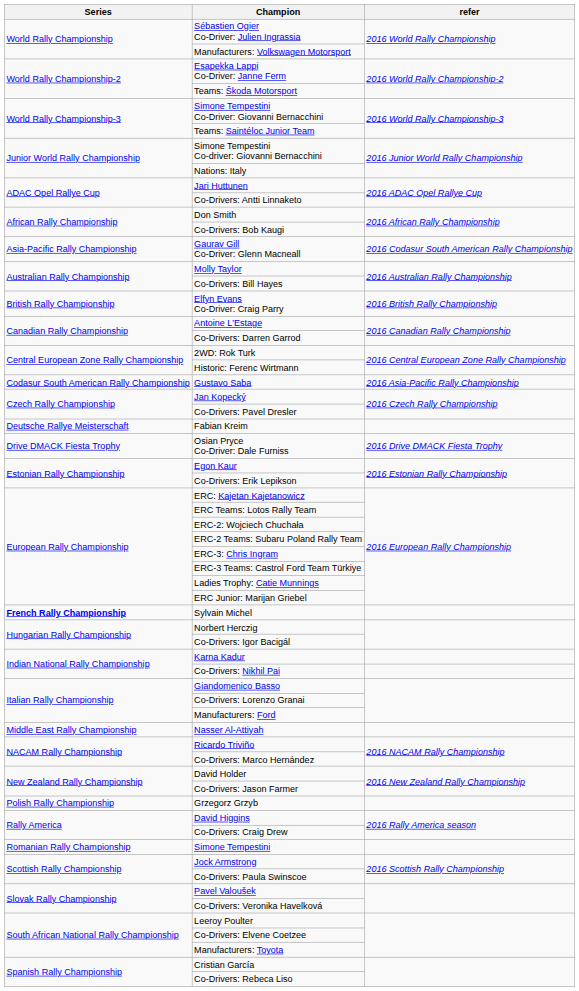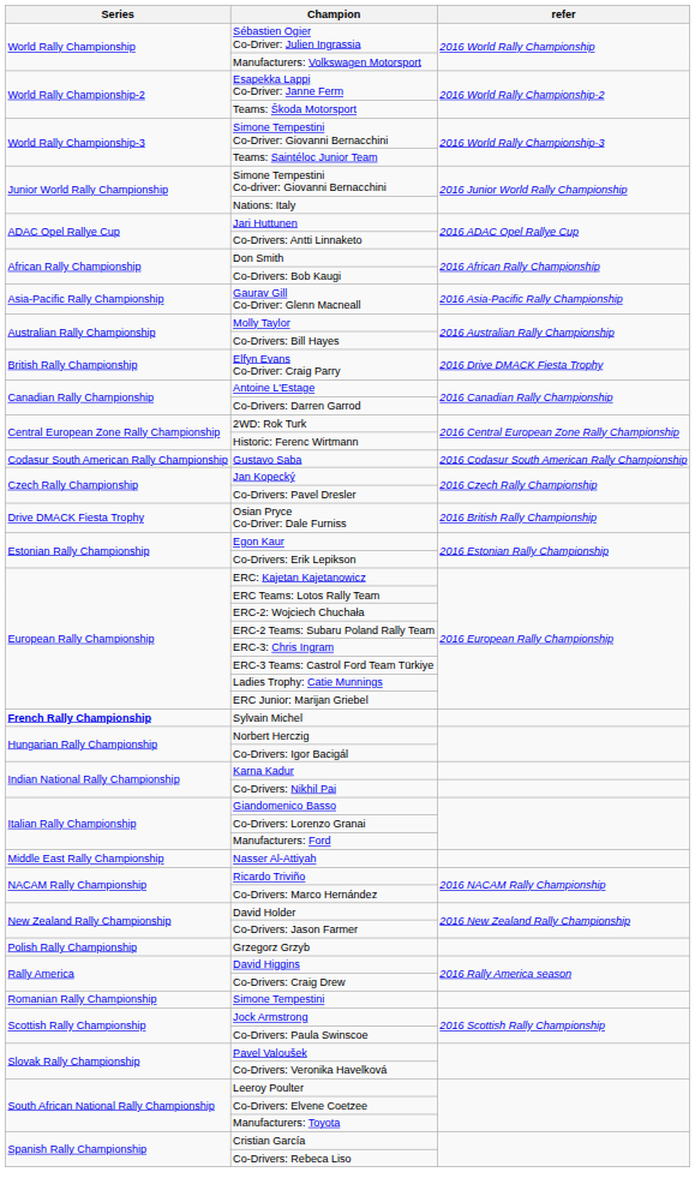 <table class="wikitable" style="font-size:87%">
 <tr>
 <th>Series</th>
 <th>Champion</th>
 <th>refer</th>
 </tr>
 <tr>
 <td rowspan="2"><a href='#'>World Rally Championship</a></td>
 <td> <a href='#'>Sébastien Ogier</a><br>Co-Driver:  <a href='#'>Julien Ingrassia</a></td>
 <td rowspan="2"><em><a href='#'>2016 World Rally Championship</a></em></td>
 </tr>
 <tr>
 <td>Manufacturers:  <a href='#'>Volkswagen Motorsport</a></td>
 </tr>
 <tr>
 <td rowspan="2"><a href='#'>World Rally Championship-2</a></td>
 <td> <a href='#'>Esapekka Lappi</a><br>Co-Driver:  <a href='#'>Janne Ferm</a></td>
 <td rowspan="2"><em><a href='#'>2016 World Rally Championship-2</a></em></td>
 </tr>
 <tr>
 <td>Teams:  <a href='#'>Škoda Motorsport</a></td>
 </tr>
 <tr>
 <td rowspan="2"><a href='#'>World Rally Championship-3</a></td>
 <td> <a href='#'>Simone Tempestini</a><br>Co-Driver:  Giovanni Bernacchini</td>
 <td rowspan="2"><em><a href='#'>2016 World Rally Championship-3</a></em></td>
 </tr>
 <tr>
 <td>Teams:  <a href='#'>Saintéloc Junior Team</a></td>
 </tr>
 <tr>
 <td rowspan="2"><a href='#'>Junior World Rally Championship</a></td>
 <td> Simone Tempestini<br>Co-driver:  Giovanni Bernacchini</td>
 <td rowspan="2"><em><a href='#'>2016 Junior World Rally Championship</a></em></td>
 </tr>
 <tr>
 <td>Nations:  Italy</td>
 </tr>
 <tr>
 <td rowspan=2><a href='#'>ADAC Opel Rallye Cup</a></td>
 <td> <a href='#'>Jari Huttunen</a></td>
 <td rowspan=2><em><a href='#'>2016 ADAC Opel Rallye Cup</a></em></td>
 </tr>
 <tr>
 <td>Co-Drivers:  Antti Linnaketo</td>
 </tr>
 <tr>
 <td rowspan=2><a href='#'>African Rally Championship</a></td>
 <td> Don Smith</td>
 <td rowspan=2><em><a href='#'>2016 African Rally Championship</a></em></td>
 </tr>
 <tr>
 <td>Co-Drivers:  Bob Kaugi</td>
 </tr>
 <tr>
 <td><a href='#'>Asia-Pacific Rally Championship</a></td>
 <td> <a href='#'>Gaurav Gill</a><br>Co-Driver:  Glenn Macneall</td>
-<td><em><a href='#'>2016 Codasur South American Rally Championship</a></em></td>
+<td><em><a href='#'>2016 Asia-Pacific Rally Championship</a></em></td>
 </tr>
 <tr>
 <td rowspan=2><a href='#'>Australian Rally Championship</a></td>
 <td> <a href='#'>Molly Taylor</a></td>
 <td rowspan=2><em><a href='#'>2016 Australian Rally Championship</a></em></td>
 </tr>
 <tr>
 <td>Co-Drivers:  Bill Hayes</td>
 </tr>
 <tr>
 <td><a href='#'>British Rally Championship</a></td>
 <td> <a href='#'>Elfyn Evans</a><br>Co-Driver:  Craig Parry</td>
-<td><em><a href='#'>2016 British Rally Championship</a></em></td>
+<td><em><a href='#'>2016 Drive DMACK Fiesta Trophy</a></em></td>
 </tr>
 <tr>
 <td rowspan=2><a href='#'>Canadian Rally Championship</a></td>
 <td> <a href='#'>Antoine L'Estage</a></td>
 <td rowspan=2><em><a href='#'>2016 Canadian Rally Championship</a></em></td>
 </tr>
 <tr>
 <td>Co-Drivers:  Darren Garrod</td>
 </tr>
 <tr>
 <td rowspan=2><a href='#'>Central European Zone Rally Championship</a></td>
 <td>2WD:  Rok Turk</td>
 <td rowspan=2><em><a href='#'>2016 Central European Zone Rally Championship</a></em></td>
 </tr>
 <tr>
 <td>Historic:  Ferenc Wirtmann</td>
 </tr>
 <tr>
 <td><a href='#'>Codasur South American Rally Championship</a></td>
 <td> <a href='#'>Gustavo Saba</a></td>
-<td><em><a href='#'>2016 Asia-Pacific Rally Championship</a></em></td>
+<td><em><a href='#'>2016 Codasur South American Rally Championship</a></em></td>
 </tr>
 <tr>
 <td rowspan=2><a href='#'>Czech Rally Championship</a></td>
 <td> <a href='#'>Jan Kopecký</a></td>
 <td rowspan=2><em><a href='#'>2016 Czech Rally Championship</a></em></td>
 </tr>
 <tr>
 <td>Co-Drivers:  Pavel Dresler</td>
 </tr>
 <tr>
-<td><a href='#'>Deutsche Rallye Meisterschaft</a></td>
-<td> Fabian Kreim</td>
-<td></td>
-</tr>
-<tr>
 <td><a href='#'>Drive DMACK Fiesta Trophy</a></td>
 <td> Osian Pryce<br>Co-Driver:  Dale Furniss</td>
-<td><em><a href='#'>2016 Drive DMACK Fiesta Trophy</a></em></td>
+<td><em><a href='#'>2016 British Rally Championship</a></em></td>
 </tr>
 <tr>
 <td rowspan=2><a href='#'>Estonian Rally Championship</a></td>
 <td> <a href='#'>Egon Kaur</a></td>
 <td rowspan=2><em><a href='#'>2016 Estonian Rally Championship</a></em></td>
 </tr>
 <tr>
 <td>Co-Drivers:  Erik Lepikson</td>
 </tr>
 <tr>
 <td rowspan=8><a href='#'>European Rally Championship</a></td>
 <td>ERC:  <a href='#'>Kajetan Kajetanowicz</a></td>
 <td rowspan=8><em><a href='#'>2016 European Rally Championship</a></em></td>
 </tr>
 <tr>
 <td>ERC Teams:  Lotos Rally Team</td>
 </tr>
 <tr>
 <td>ERC-2:  Wojciech Chuchała</td>
 </tr>
 <tr>
 <td>ERC-2 Teams:  Subaru Poland Rally Team</td>
 </tr>
 <tr>
 <td>ERC-3:  <a href='#'>Chris Ingram</a></td>
 </tr>
 <tr>
 <td>ERC-3 Teams:  Castrol Ford Team Türkiye</td>
 </tr>
 <tr>
 <td>Ladies Trophy:  <a href='#'>Catie Munnings</a></td>
 </tr>
 <tr>
 <td>ERC Junior:  Marijan Griebel</td>
 </tr>
 <tr>
 <td><strong><a href='#'>French Rally Championship</a></strong></td>
 <td> Sylvain Michel</td>
 <td></td>
 </tr>
 <tr>
 <td rowspan=2><a href='#'>Hungarian Rally Championship</a></td>
 <td> Norbert Herczig</td>
 <td rowspan=2></td>
 </tr>
 <tr>
 <td>Co-Drivers:  Igor Bacigál</td>
 </tr>
 <tr>
 <td rowspan=2><a href='#'>Indian National Rally Championship</a></td>
 <td> <a href='#'>Karna Kadur</a></td>
 <td></td>
 </tr>
 <tr>
 <td>Co-Drivers:  <a href='#'>Nikhil Pai</a></td>
 </tr>
 <tr>
 <td rowspan=3><a href='#'>Italian Rally Championship</a></td>
 <td> <a href='#'>Giandomenico Basso</a></td>
 <td rowspan=3></td>
 </tr>
 <tr>
 <td>Co-Drivers:  Lorenzo Granai</td>
 </tr>
 <tr>
 <td>Manufacturers:  <a href='#'>Ford</a></td>
 </tr>
 <tr>
 <td><a href='#'>Middle East Rally Championship</a></td>
 <td> <a href='#'>Nasser Al-Attiyah</a></td>
 <td></td>
 </tr>
 <tr>
 <td rowspan=2><a href='#'>NACAM Rally Championship</a></td>
 <td> <a href='#'>Ricardo Triviño</a></td>
 <td rowspan=2><em><a href='#'>2016 NACAM Rally Championship</a></em></td>
 </tr>
 <tr>
 <td>Co-Drivers:  Marco Hernández</td>
 </tr>
 <tr>
 <td rowspan=2><a href='#'>New Zealand Rally Championship</a></td>
 <td> David Holder</td>
 <td rowspan=2><em><a href='#'>2016 New Zealand Rally Championship</a></em></td>
 </tr>
 <tr>
 <td>Co-Drivers:  Jason Farmer</td>
 </tr>
 <tr>
 <td><a href='#'>Polish Rally Championship</a></td>
 <td> Grzegorz Grzyb</td>
 <td></td>
 </tr>
 <tr>
 <td rowspan=2><a href='#'>Rally America</a></td>
 <td> <a href='#'>David Higgins</a></td>
 <td rowspan=2><em><a href='#'>2016 Rally America season</a></em></td>
 </tr>
 <tr>
 <td>Co-Drivers:  Craig Drew</td>
 </tr>
 <tr>
 <td><a href='#'>Romanian Rally Championship</a></td>
 <td> <a href='#'>Simone Tempestini</a></td>
 <td></td>
 </tr>
 <tr>
 <td rowspan=2><a href='#'>Scottish Rally Championship</a></td>
 <td> <a href='#'>Jock Armstrong</a></td>
 <td rowspan=2><em><a href='#'>2016 Scottish Rally Championship</a></em></td>
 </tr>
 <tr>
 <td>Co-Drivers:  Paula Swinscoe</td>
 </tr>
 <tr>
 <td rowspan=2><a href='#'>Slovak Rally Championship</a></td>
 <td> <a href='#'>Pavel Valoušek</a></td>
 <td rowspan=2></td>
 </tr>
 <tr>
 <td>Co-Drivers:  Veronika Havelková</td>
 </tr>
 <tr>
 <td rowspan=3><a href='#'>South African National Rally Championship</a></td>
 <td> Leeroy Poulter</td>
 <td rowspan=3></td>
 </tr>
 <tr>
 <td>Co-Drivers:  Elvene Coetzee</td>
 </tr>
 <tr>
 <td>Manufacturers:  <a href='#'>Toyota</a></td>
 </tr>
 <tr>
 <td rowspan=2><a href='#'>Spanish Rally Championship</a></td>
 <td> Cristian García</td>
 <td rowspan=2></td>
 </tr>
 <tr>
 <td>Co-Drivers:  Rebeca Liso</td>
 </tr>
 </table>
